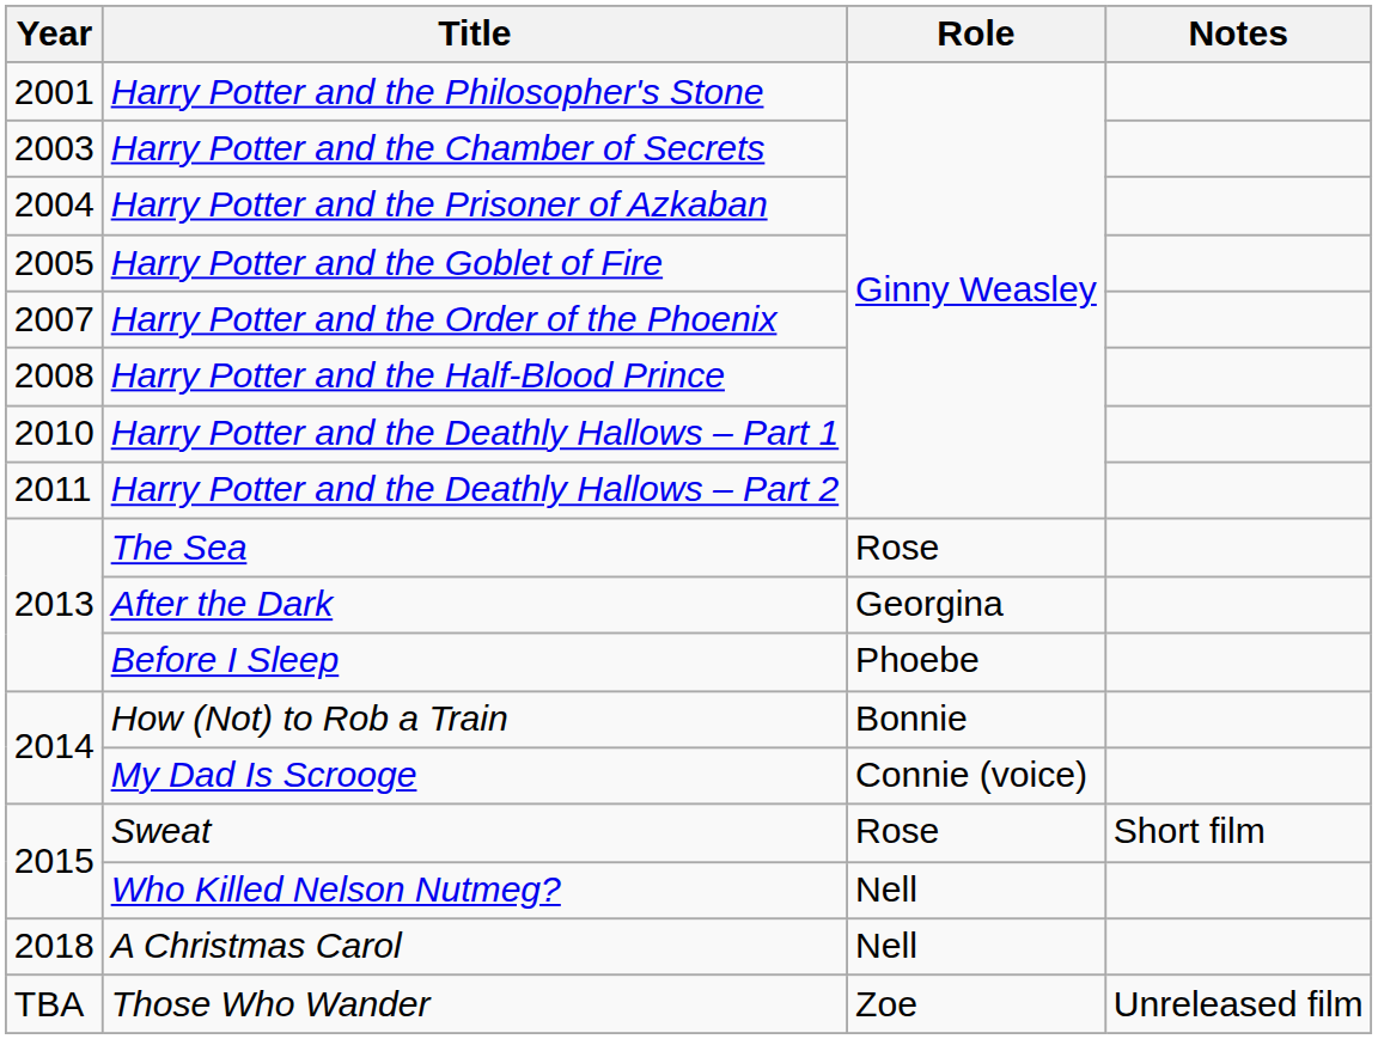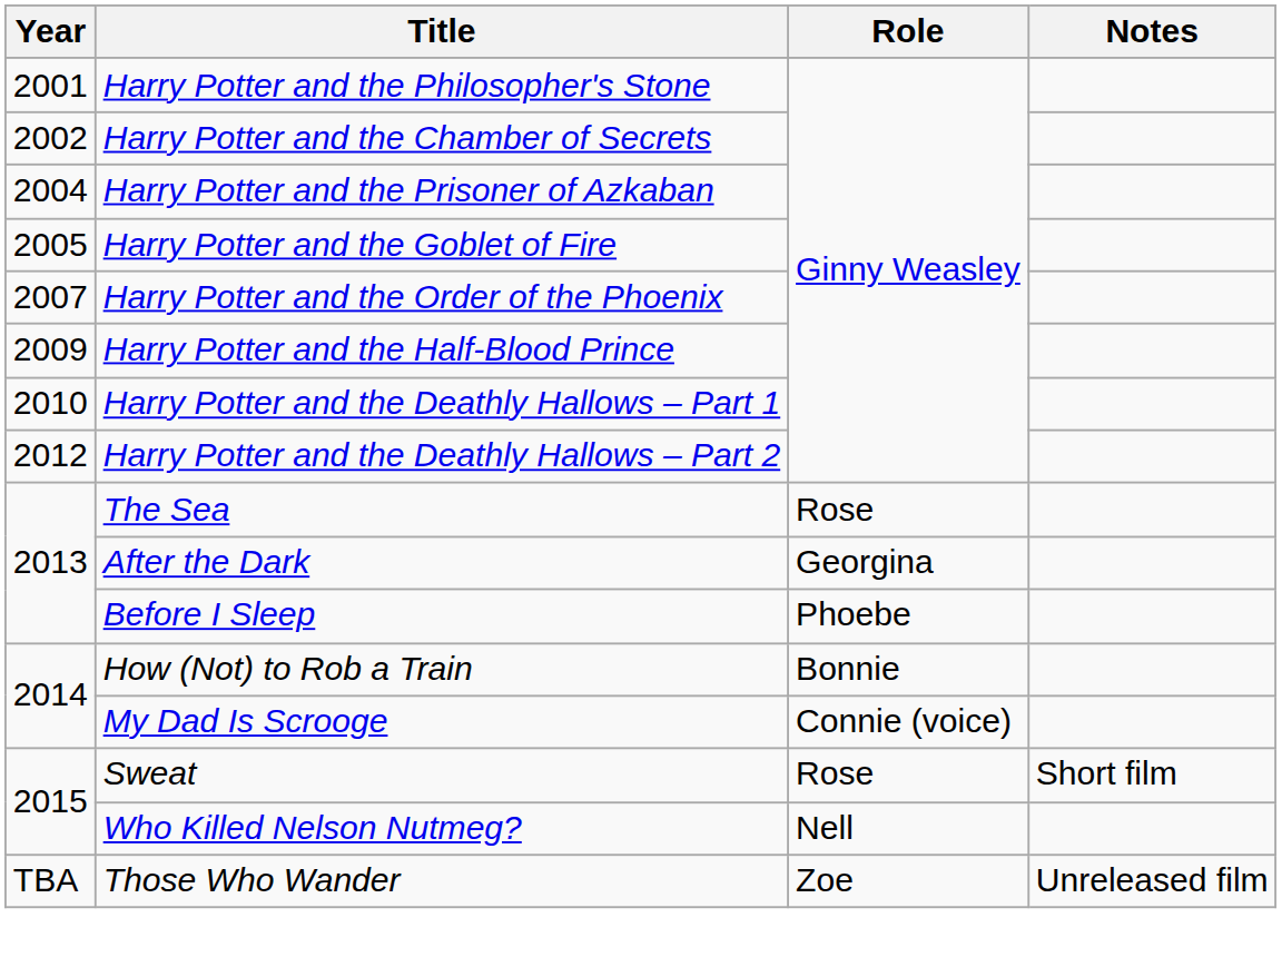 <table class="wikitable sortable">
 <tr>
 <th>Year</th>
 <th>Title</th>
 <th>Role</th>
 <th class="unsortable">Notes</th>
 </tr>
 <tr>
 <td>2001</td>
 <td><em><a href='#'>Harry Potter and the Philosopher's Stone</a></em></td>
 <td rowspan="8"><a href='#'>Ginny Weasley</a></td>
 <td></td>
 </tr>
 <tr>
-<td>2003</td>
+<td>2002</td>
 <td><em><a href='#'>Harry Potter and the Chamber of Secrets</a></em></td>
 <td></td>
 </tr>
 <tr>
 <td>2004</td>
 <td><em><a href='#'>Harry Potter and the Prisoner of Azkaban</a></em></td>
 <td></td>
 </tr>
 <tr>
 <td>2005</td>
 <td><em><a href='#'>Harry Potter and the Goblet of Fire</a></em></td>
 <td></td>
 </tr>
 <tr>
 <td>2007</td>
 <td><em><a href='#'>Harry Potter and the Order of the Phoenix</a></em></td>
 <td></td>
 </tr>
 <tr>
-<td>2008</td>
+<td>2009</td>
 <td><em><a href='#'>Harry Potter and the Half-Blood Prince</a></em></td>
 <td></td>
 </tr>
 <tr>
 <td>2010</td>
 <td><em><a href='#'>Harry Potter and the Deathly Hallows&nbsp;– Part 1</a></em></td>
 <td></td>
 </tr>
 <tr>
-<td>2011</td>
+<td>2012</td>
 <td><em><a href='#'>Harry Potter and the Deathly Hallows&nbsp;– Part 2</a></em></td>
 <td></td>
 </tr>
 <tr>
 <td rowspan="3">2013</td>
 <td><em><a href='#'>The Sea</a></em></td>
 <td>Rose</td>
 <td></td>
 </tr>
 <tr>
 <td><em><a href='#'>After the Dark</a></em></td>
 <td>Georgina</td>
 <td><br></td>
 </tr>
 <tr>
 <td><em><a href='#'>Before I Sleep</a></em></td>
 <td>Phoebe</td>
 <td></td>
 </tr>
 <tr>
 <td rowspan="2">2014</td>
 <td><em>How (Not) to Rob a Train</em></td>
 <td>Bonnie</td>
 <td></td>
 </tr>
 <tr>
 <td><em><a href='#'>My Dad Is Scrooge</a></em></td>
 <td>Connie (voice)</td>
 <td></td>
 </tr>
 <tr>
 <td rowspan="2">2015</td>
 <td><em>Sweat</em></td>
 <td>Rose</td>
 <td>Short film</td>
 </tr>
 <tr>
 <td><em><a href='#'>Who Killed Nelson Nutmeg?</a></em></td>
 <td>Nell</td>
 <td></td>
 </tr>
 <tr>
-<td>2018</td>
-<td><em>A Christmas Carol</em></td>
-<td>Nell</td>
-<td></td>
-</tr>
-<tr>
 <td>TBA</td>
 <td><em>Those Who Wander</em></td>
 <td>Zoe</td>
 <td>Unreleased film</td>
 </tr>
 </table>
